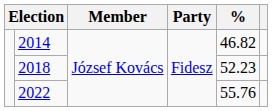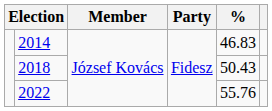 <table class=wikitable>
 <tr>
 <th colspan=2>Election</th>
 <th>Member</th>
 <th>Party</th>
 <th>%</th>
 <th></th>
 </tr>
 <tr>
 <td rowspan=3 bgcolor=></td>
 <td><a href='#'>2014</a></td>
 <td rowspan=3><a href='#'>József Kovács</a></td>
 <td rowspan=3><a href='#'>Fidesz</a></td>
-<td align=right>46.82</td>
+<td align=right>46.83</td>
 <td align=center></td>
 </tr>
 <tr>
 <td><a href='#'>2018</a></td>
-<td align=right>52.23</td>
+<td align=right>50.43</td>
 <td align=center></td>
 </tr>
 <tr>
 <td><a href='#'>2022</a></td>
 <td align=right>55.76</td>
 <td align=center></td>
 </tr>
 </table>
